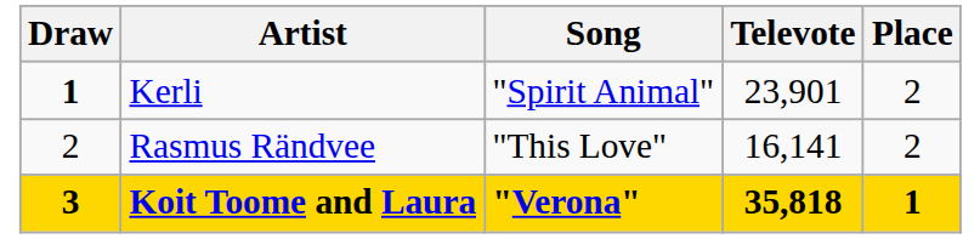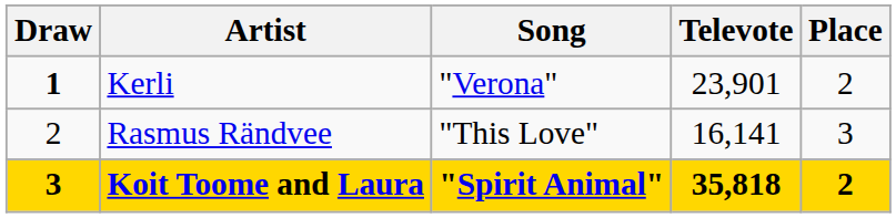 <table class="sortable wikitable" style="margin: 1em auto 1em auto; text-align:center">
 <tr>
 <th>Draw</th>
 <th>Artist</th>
 <th>Song</th>
 <th>Televote</th>
 <th>Place</th>
 </tr>
 <tr>
 <td><strong>1</strong></td>
 <td align="left"><a href='#'>Kerli</a></td>
-<td align="left">"<a href='#'>Spirit Animal</a>"</td>
+<td align="left">"<a href='#'>Verona</a>"</td>
 <td>23,901</td>
 <td>2</td>
 </tr>
 <tr>
 <td>2</td>
 <td align="left"><a href='#'>Rasmus Rändvee</a></td>
 <td align="left">"This Love"</td>
 <td>16,141</td>
-<td>2</td>
+<td>3</td>
 </tr>
 <tr style="font-weight:bold; background:gold;">
 <td>3</td>
 <td align="left"><a href='#'>Koit Toome</a> and <a href='#'>Laura</a></td>
-<td align="left">"<a href='#'>Verona</a>"</td>
+<td align="left">"<a href='#'>Spirit Animal</a>"</td>
 <td>35,818</td>
-<td>1</td>
+<td>2</td>
 </tr>
 </table>
